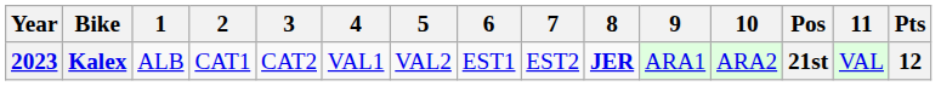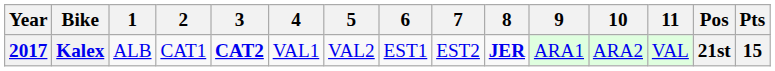 <table class="wikitable" style="text-align:center">
 <tr>
 <th>Year</th>
 <th>Bike</th>
 <th>1</th>
 <th>2</th>
 <th>3</th>
 <th>4</th>
 <th>5</th>
 <th>6</th>
 <th>7</th>
 <th>8</th>
 <th>9</th>
 <th>10</th>
+<th>11</th>
 <th>Pos</th>
-<th>11</th>
 <th>Pts</th>
 </tr>
 <tr>
-<th><a href='#'>2023</a></th>
+<th><a href='#'>2017</a></th>
 <th><a href='#'>Kalex</a></th>
 <td style="background:#;"><a href='#'>ALB</a><br></td>
 <td style="background:#;"><a href='#'>CAT1</a><br></td>
-<td style="background:#;"><a href='#'>CAT2</a><br></td>
+<td style="background:#;"><strong><a href='#'>CAT2</a><br></strong></td>
 <td style="background:#;"><a href='#'>VAL1</a><br></td>
 <td style="background:#;"><a href='#'>VAL2</a><br></td>
 <td style="background:#;"><a href='#'>EST1</a><br></td>
 <td style="background:#;"><a href='#'>EST2</a><br></td>
 <td style="background:#;"><strong><a href='#'>JER</a><br></strong></td>
 <td style="background:#dfffdf;"><a href='#'>ARA1</a><br></td>
 <td style="background:#dfffdf;"><a href='#'>ARA2</a><br></td>
+<td style="background:#dfffdf;"><a href='#'>VAL</a><br></td>
 <th>21st</th>
-<td style="background:#dfffdf;"><a href='#'>VAL</a><br></td>
-<th>12</th>
+<th>15</th>
 </tr>
 </table>
